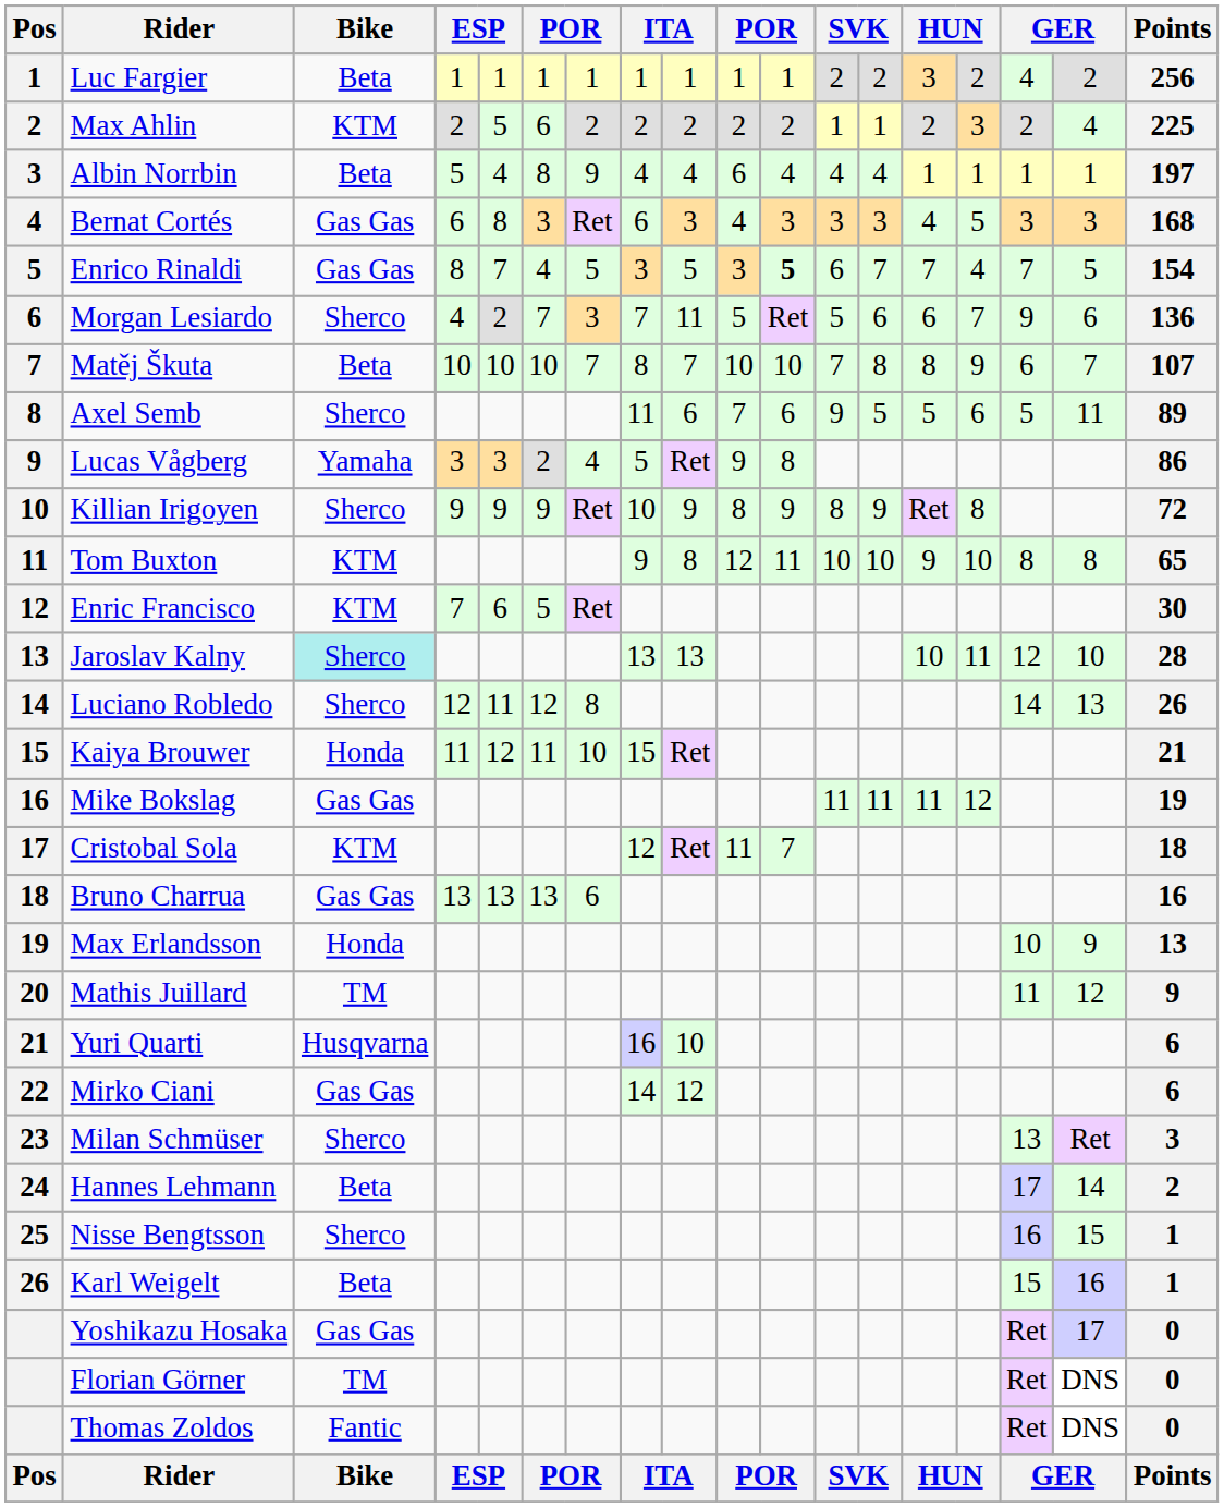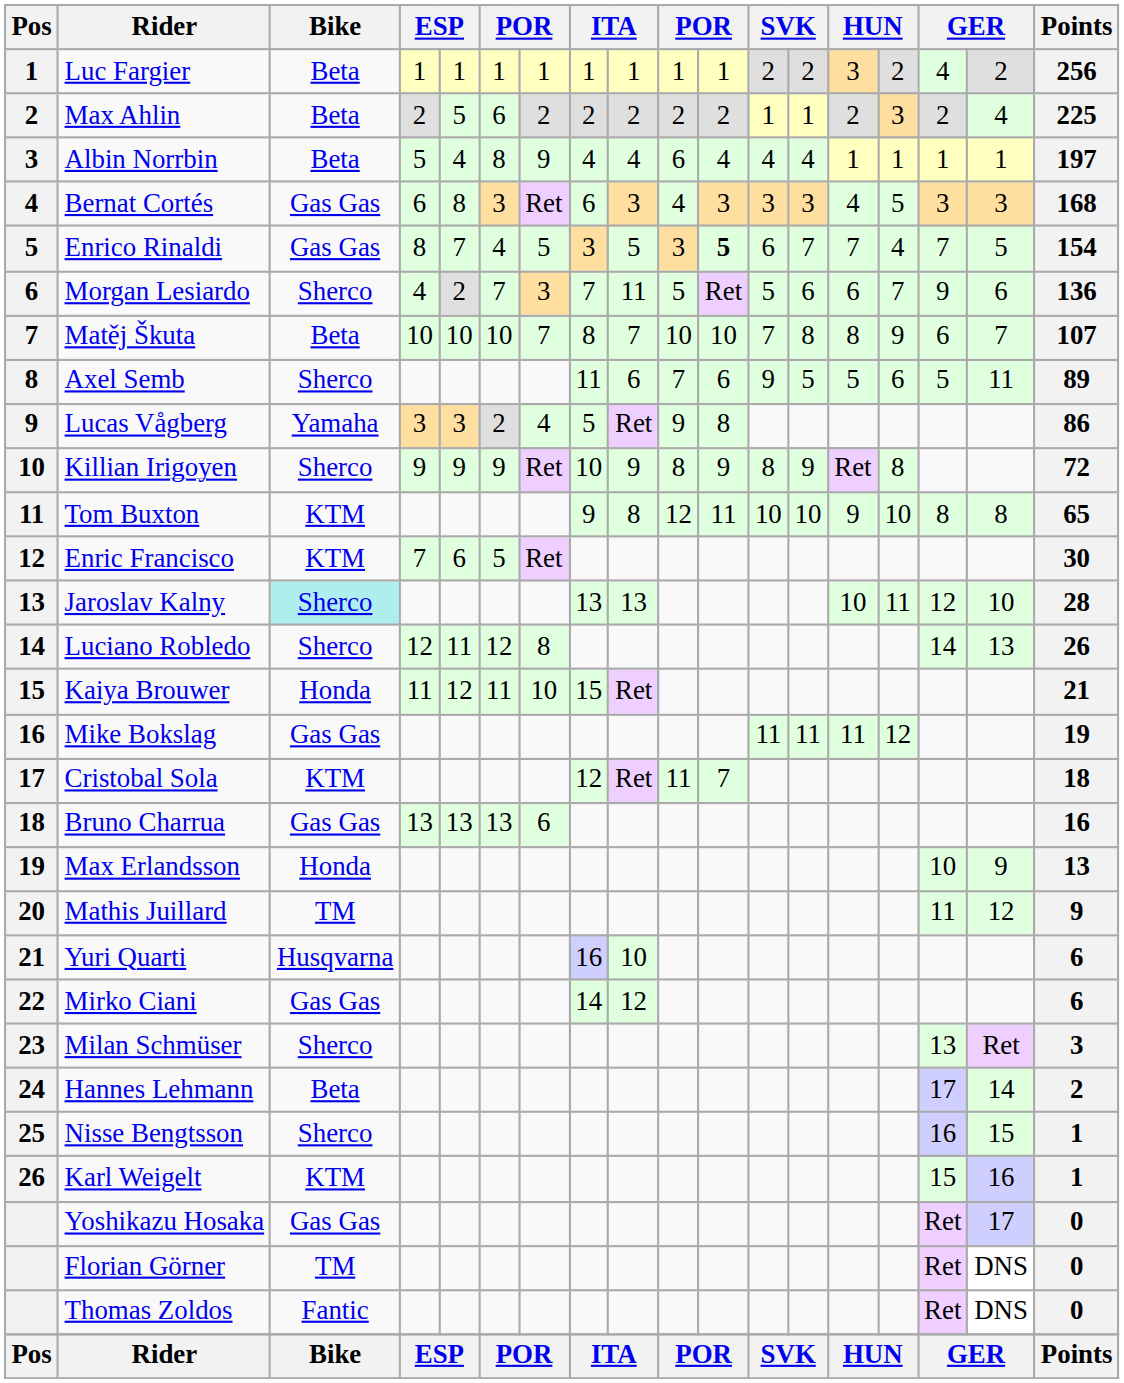 <table class="wikitable" style="font-size: 80%; text-align:center">
 <tr valign="top">
 <th valign="middle">Pos</th>
 <th valign="middle">Rider</th>
 <th valign="middle">Bike</th>
 <th colspan=2><a href='#'>ESP</a><br></th>
 <th colspan=2><a href='#'>POR</a><br></th>
 <th colspan=2><a href='#'>ITA</a><br></th>
 <th colspan=2><a href='#'>POR</a><br></th>
 <th colspan=2><a href='#'>SVK</a><br></th>
 <th colspan=2><a href='#'>HUN</a><br></th>
 <th colspan=2><a href='#'>GER</a><br></th>
 <th valign="middle">Points</th>
 </tr>
 <tr>
 <th>1</th>
 <td align=left> <a href='#'>Luc Fargier</a></td>
 <td><a href='#'>Beta</a></td>
 <td style="background:#ffffbf;">1</td>
 <td style="background:#ffffbf;">1</td>
 <td style="background:#ffffbf;">1</td>
 <td style="background:#ffffbf;">1</td>
 <td style="background:#ffffbf;">1</td>
 <td style="background:#ffffbf;">1</td>
 <td style="background:#ffffbf;">1</td>
 <td style="background:#ffffbf;">1</td>
 <td style="background:#dfdfdf;">2</td>
 <td style="background:#dfdfdf;">2</td>
 <td style="background:#ffdf9f;">3</td>
 <td style="background:#dfdfdf;">2</td>
 <td style="background:#dfffdf;">4</td>
 <td style="background:#dfdfdf;">2</td>
 <th>256</th>
 </tr>
 <tr>
 <th>2</th>
 <td align=left> <a href='#'>Max Ahlin</a></td>
-<td><a href='#'>KTM</a></td>
+<td><a href='#'>Beta</a></td>
 <td style="background:#dfdfdf;">2</td>
 <td style="background:#dfffdf;">5</td>
 <td style="background:#dfffdf;">6</td>
 <td style="background:#dfdfdf;">2</td>
 <td style="background:#dfdfdf;">2</td>
 <td style="background:#dfdfdf;">2</td>
 <td style="background:#dfdfdf;">2</td>
 <td style="background:#dfdfdf;">2</td>
 <td style="background:#ffffbf;">1</td>
 <td style="background:#ffffbf;">1</td>
 <td style="background:#dfdfdf;">2</td>
 <td style="background:#ffdf9f;">3</td>
 <td style="background:#dfdfdf;">2</td>
 <td style="background:#dfffdf;">4</td>
 <th>225</th>
 </tr>
 <tr>
 <th>3</th>
 <td align=left> <a href='#'>Albin Norrbin</a></td>
 <td><a href='#'>Beta</a></td>
 <td style="background:#dfffdf;">5</td>
 <td style="background:#dfffdf;">4</td>
 <td style="background:#dfffdf;">8</td>
 <td style="background:#dfffdf;">9</td>
 <td style="background:#dfffdf;">4</td>
 <td style="background:#dfffdf;">4</td>
 <td style="background:#dfffdf;">6</td>
 <td style="background:#dfffdf;">4</td>
 <td style="background:#dfffdf;">4</td>
 <td style="background:#dfffdf;">4</td>
 <td style="background:#ffffbf;">1</td>
 <td style="background:#ffffbf;">1</td>
 <td style="background:#ffffbf;">1</td>
 <td style="background:#ffffbf;">1</td>
 <th>197</th>
 </tr>
 <tr>
 <th>4</th>
 <td align=left> <a href='#'>Bernat Cortés</a></td>
 <td><a href='#'>Gas Gas</a></td>
 <td style="background:#dfffdf;">6</td>
 <td style="background:#dfffdf;">8</td>
 <td style="background:#ffdf9f;">3</td>
 <td style="background:#efcfff;">Ret</td>
 <td style="background:#dfffdf;">6</td>
 <td style="background:#ffdf9f;">3</td>
 <td style="background:#dfffdf;">4</td>
 <td style="background:#ffdf9f;">3</td>
 <td style="background:#ffdf9f;">3</td>
 <td style="background:#ffdf9f;">3</td>
 <td style="background:#dfffdf;">4</td>
 <td style="background:#dfffdf;">5</td>
 <td style="background:#ffdf9f;">3</td>
 <td style="background:#ffdf9f;">3</td>
 <th>168</th>
 </tr>
 <tr>
 <th>5</th>
 <td align=left> <a href='#'>Enrico Rinaldi</a></td>
 <td><a href='#'>Gas Gas</a></td>
 <td style="background:#dfffdf;">8</td>
 <td style="background:#dfffdf;">7</td>
 <td style="background:#dfffdf;">4</td>
 <td style="background:#dfffdf;">5</td>
 <td style="background:#ffdf9f;">3</td>
 <td style="background:#dfffdf;">5</td>
 <td style="background:#ffdf9f;">3</td>
 <td style="background:#dfffdf;"><strong>5</strong></td>
 <td style="background:#dfffdf;">6</td>
 <td style="background:#dfffdf;">7</td>
 <td style="background:#dfffdf;">7</td>
 <td style="background:#dfffdf;">4</td>
 <td style="background:#dfffdf;">7</td>
 <td style="background:#dfffdf;">5</td>
 <th>154</th>
 </tr>
 <tr>
 <th>6</th>
 <td align=left> <a href='#'>Morgan Lesiardo</a></td>
 <td><a href='#'>Sherco</a></td>
 <td style="background:#dfffdf;">4</td>
 <td style="background:#dfdfdf;">2</td>
 <td style="background:#dfffdf;">7</td>
 <td style="background:#ffdf9f;">3</td>
 <td style="background:#dfffdf;">7</td>
 <td style="background:#dfffdf;">11</td>
 <td style="background:#dfffdf;">5</td>
 <td style="background:#efcfff;">Ret</td>
 <td style="background:#dfffdf;">5</td>
 <td style="background:#dfffdf;">6</td>
 <td style="background:#dfffdf;">6</td>
 <td style="background:#dfffdf;">7</td>
 <td style="background:#dfffdf;">9</td>
 <td style="background:#dfffdf;">6</td>
 <th>136</th>
 </tr>
 <tr>
 <th>7</th>
 <td align=left> <a href='#'>Matěj Škuta</a></td>
 <td><a href='#'>Beta</a></td>
 <td style="background:#dfffdf;">10</td>
 <td style="background:#dfffdf;">10</td>
 <td style="background:#dfffdf;">10</td>
 <td style="background:#dfffdf;">7</td>
 <td style="background:#dfffdf;">8</td>
 <td style="background:#dfffdf;">7</td>
 <td style="background:#dfffdf;">10</td>
 <td style="background:#dfffdf;">10</td>
 <td style="background:#dfffdf;">7</td>
 <td style="background:#dfffdf;">8</td>
 <td style="background:#dfffdf;">8</td>
 <td style="background:#dfffdf;">9</td>
 <td style="background:#dfffdf;">6</td>
 <td style="background:#dfffdf;">7</td>
 <th>107</th>
 </tr>
 <tr>
 <th>8</th>
 <td align=left> <a href='#'>Axel Semb</a></td>
 <td><a href='#'>Sherco</a></td>
 <td></td>
 <td></td>
 <td></td>
 <td></td>
 <td style="background:#dfffdf;">11</td>
 <td style="background:#dfffdf;">6</td>
 <td style="background:#dfffdf;">7</td>
 <td style="background:#dfffdf;">6</td>
 <td style="background:#dfffdf;">9</td>
 <td style="background:#dfffdf;">5</td>
 <td style="background:#dfffdf;">5</td>
 <td style="background:#dfffdf;">6</td>
 <td style="background:#dfffdf;">5</td>
 <td style="background:#dfffdf;">11</td>
 <th>89</th>
 </tr>
 <tr>
 <th>9</th>
 <td align=left> <a href='#'>Lucas Vågberg</a></td>
 <td><a href='#'>Yamaha</a></td>
 <td style="background:#ffdf9f;">3</td>
 <td style="background:#ffdf9f;">3</td>
 <td style="background:#dfdfdf;">2</td>
 <td style="background:#dfffdf;">4</td>
 <td style="background:#dfffdf;">5</td>
 <td style="background:#efcfff;">Ret</td>
 <td style="background:#dfffdf;">9</td>
 <td style="background:#dfffdf;">8</td>
 <td></td>
 <td></td>
 <td></td>
 <td></td>
 <td></td>
 <td></td>
 <th>86</th>
 </tr>
 <tr>
 <th>10</th>
 <td align=left> <a href='#'>Killian Irigoyen</a></td>
 <td><a href='#'>Sherco</a></td>
 <td style="background:#dfffdf;">9</td>
 <td style="background:#dfffdf;">9</td>
 <td style="background:#dfffdf;">9</td>
 <td style="background:#efcfff;">Ret</td>
 <td style="background:#dfffdf;">10</td>
 <td style="background:#dfffdf;">9</td>
 <td style="background:#dfffdf;">8</td>
 <td style="background:#dfffdf;">9</td>
 <td style="background:#dfffdf;">8</td>
 <td style="background:#dfffdf;">9</td>
 <td style="background:#efcfff;">Ret</td>
 <td style="background:#dfffdf;">8</td>
 <td></td>
 <td></td>
 <th>72</th>
 </tr>
 <tr>
 <th>11</th>
 <td align=left> <a href='#'>Tom Buxton</a></td>
 <td><a href='#'>KTM</a></td>
 <td></td>
 <td></td>
 <td></td>
 <td></td>
 <td style="background:#dfffdf;">9</td>
 <td style="background:#dfffdf;">8</td>
 <td style="background:#dfffdf;">12</td>
 <td style="background:#dfffdf;">11</td>
 <td style="background:#dfffdf;">10</td>
 <td style="background:#dfffdf;">10</td>
 <td style="background:#dfffdf;">9</td>
 <td style="background:#dfffdf;">10</td>
 <td style="background:#dfffdf;">8</td>
 <td style="background:#dfffdf;">8</td>
 <th>65</th>
 </tr>
 <tr>
 <th>12</th>
 <td align=left> <a href='#'>Enric Francisco</a></td>
 <td><a href='#'>KTM</a></td>
 <td style="background:#dfffdf;">7</td>
 <td style="background:#dfffdf;">6</td>
 <td style="background:#dfffdf;">5</td>
 <td style="background:#efcfff;">Ret</td>
 <td></td>
 <td></td>
 <td></td>
 <td></td>
 <td></td>
 <td></td>
 <td></td>
 <td></td>
 <td></td>
 <td></td>
 <th>30</th>
 </tr>
 <tr>
 <th>13</th>
 <td align=left> <a href='#'>Jaroslav Kalny</a></td>
 <td style="background: paleturquoise;"><a href='#'>Sherco</a></td>
 <td></td>
 <td></td>
 <td></td>
 <td></td>
 <td style="background:#dfffdf;">13</td>
 <td style="background:#dfffdf;">13</td>
 <td></td>
 <td></td>
 <td></td>
 <td></td>
 <td style="background:#dfffdf;">10</td>
 <td style="background:#dfffdf;">11</td>
 <td style="background:#dfffdf;">12</td>
 <td style="background:#dfffdf;">10</td>
 <th>28</th>
 </tr>
 <tr>
 <th>14</th>
 <td align=left> <a href='#'>Luciano Robledo</a></td>
 <td><a href='#'>Sherco</a></td>
 <td style="background:#dfffdf;">12</td>
 <td style="background:#dfffdf;">11</td>
 <td style="background:#dfffdf;">12</td>
 <td style="background:#dfffdf;">8</td>
 <td></td>
 <td></td>
 <td></td>
 <td></td>
 <td></td>
 <td></td>
 <td></td>
 <td></td>
 <td style="background:#dfffdf;">14</td>
 <td style="background:#dfffdf;">13</td>
 <th>26</th>
 </tr>
 <tr>
 <th>15</th>
 <td align=left> <a href='#'>Kaiya Brouwer</a></td>
 <td><a href='#'>Honda</a></td>
 <td style="background:#dfffdf;">11</td>
 <td style="background:#dfffdf;">12</td>
 <td style="background:#dfffdf;">11</td>
 <td style="background:#dfffdf;">10</td>
 <td style="background:#dfffdf;">15</td>
 <td style="background:#efcfff;">Ret</td>
 <td></td>
 <td></td>
 <td></td>
 <td></td>
 <td></td>
 <td></td>
 <td></td>
 <td></td>
 <th>21</th>
 </tr>
 <tr>
 <th>16</th>
 <td align=left> <a href='#'>Mike Bokslag</a></td>
 <td><a href='#'>Gas Gas</a></td>
 <td></td>
 <td></td>
 <td></td>
 <td></td>
 <td></td>
 <td></td>
 <td></td>
 <td></td>
 <td style="background:#dfffdf;">11</td>
 <td style="background:#dfffdf;">11</td>
 <td style="background:#dfffdf;">11</td>
 <td style="background:#dfffdf;">12</td>
 <td></td>
 <td></td>
 <th>19</th>
 </tr>
 <tr>
 <th>17</th>
 <td align=left> <a href='#'>Cristobal Sola</a></td>
 <td><a href='#'>KTM</a></td>
 <td></td>
 <td></td>
 <td></td>
 <td></td>
 <td style="background:#dfffdf;">12</td>
 <td style="background:#efcfff;">Ret</td>
 <td style="background:#dfffdf;">11</td>
 <td style="background:#dfffdf;">7</td>
 <td></td>
 <td></td>
 <td></td>
 <td></td>
 <td></td>
 <td></td>
 <th>18</th>
 </tr>
 <tr>
 <th>18</th>
 <td align=left> <a href='#'>Bruno Charrua</a></td>
 <td><a href='#'>Gas Gas</a></td>
 <td style="background:#dfffdf;">13</td>
 <td style="background:#dfffdf;">13</td>
 <td style="background:#dfffdf;">13</td>
 <td style="background:#dfffdf;">6</td>
 <td></td>
 <td></td>
 <td></td>
 <td></td>
 <td></td>
 <td></td>
 <td></td>
 <td></td>
 <td></td>
 <td></td>
 <th>16</th>
 </tr>
 <tr>
 <th>19</th>
 <td align=left> <a href='#'>Max Erlandsson</a></td>
 <td><a href='#'>Honda</a></td>
 <td></td>
 <td></td>
 <td></td>
 <td></td>
 <td></td>
 <td></td>
 <td></td>
 <td></td>
 <td></td>
 <td></td>
 <td></td>
 <td></td>
 <td style="background:#dfffdf;">10</td>
 <td style="background:#dfffdf;">9</td>
 <th>13</th>
 </tr>
 <tr>
 <th>20</th>
 <td align=left> <a href='#'>Mathis Juillard</a></td>
 <td><a href='#'>TM</a></td>
 <td></td>
 <td></td>
 <td></td>
 <td></td>
 <td></td>
 <td></td>
 <td></td>
 <td></td>
 <td></td>
 <td></td>
 <td></td>
 <td></td>
 <td style="background:#dfffdf;">11</td>
 <td style="background:#dfffdf;">12</td>
 <th>9</th>
 </tr>
 <tr>
 <th>21</th>
 <td align=left> <a href='#'>Yuri Quarti</a></td>
 <td><a href='#'>Husqvarna</a></td>
 <td></td>
 <td></td>
 <td></td>
 <td></td>
 <td style="background:#cfcfff;">16</td>
 <td style="background:#dfffdf;">10</td>
 <td></td>
 <td></td>
 <td></td>
 <td></td>
 <td></td>
 <td></td>
 <td></td>
 <td></td>
 <th>6</th>
 </tr>
 <tr>
 <th>22</th>
 <td align=left> <a href='#'>Mirko Ciani</a></td>
 <td><a href='#'>Gas Gas</a></td>
 <td></td>
 <td></td>
 <td></td>
 <td></td>
 <td style="background:#dfffdf;">14</td>
 <td style="background:#dfffdf;">12</td>
 <td></td>
 <td></td>
 <td></td>
 <td></td>
 <td></td>
 <td></td>
 <td></td>
 <td></td>
 <th>6</th>
 </tr>
 <tr>
 <th>23</th>
 <td align=left> <a href='#'>Milan Schmüser</a></td>
 <td><a href='#'>Sherco</a></td>
 <td></td>
 <td></td>
 <td></td>
 <td></td>
 <td></td>
 <td></td>
 <td></td>
 <td></td>
 <td></td>
 <td></td>
 <td></td>
 <td></td>
 <td style="background:#dfffdf;">13</td>
 <td style="background:#efcfff;">Ret</td>
 <th>3</th>
 </tr>
 <tr>
 <th>24</th>
 <td align=left> <a href='#'>Hannes Lehmann</a></td>
 <td><a href='#'>Beta</a></td>
 <td></td>
 <td></td>
 <td></td>
 <td></td>
 <td></td>
 <td></td>
 <td></td>
 <td></td>
 <td></td>
 <td></td>
 <td></td>
 <td></td>
 <td style="background:#cfcfff;">17</td>
 <td style="background:#dfffdf;">14</td>
 <th>2</th>
 </tr>
 <tr>
 <th>25</th>
 <td align=left> <a href='#'>Nisse Bengtsson</a></td>
 <td><a href='#'>Sherco</a></td>
 <td></td>
 <td></td>
 <td></td>
 <td></td>
 <td></td>
 <td></td>
 <td></td>
 <td></td>
 <td></td>
 <td></td>
 <td></td>
 <td></td>
 <td style="background:#cfcfff;">16</td>
 <td style="background:#dfffdf;">15</td>
 <th>1</th>
 </tr>
 <tr>
 <th>26</th>
 <td align=left> <a href='#'>Karl Weigelt</a></td>
-<td><a href='#'>Beta</a></td>
+<td><a href='#'>KTM</a></td>
 <td></td>
 <td></td>
 <td></td>
 <td></td>
 <td></td>
 <td></td>
 <td></td>
 <td></td>
 <td></td>
 <td></td>
 <td></td>
 <td></td>
 <td style="background:#dfffdf;">15</td>
 <td style="background:#cfcfff;">16</td>
 <th>1</th>
 </tr>
 <tr>
 <th></th>
 <td align=left> <a href='#'>Yoshikazu Hosaka</a></td>
 <td><a href='#'>Gas Gas</a></td>
 <td></td>
 <td></td>
 <td></td>
 <td></td>
 <td></td>
 <td></td>
 <td></td>
 <td></td>
 <td></td>
 <td></td>
 <td></td>
 <td></td>
 <td style="background:#efcfff;">Ret</td>
 <td style="background:#cfcfff;">17</td>
 <th>0</th>
 </tr>
 <tr>
 <th></th>
 <td align=left> <a href='#'>Florian Görner</a></td>
 <td><a href='#'>TM</a></td>
 <td></td>
 <td></td>
 <td></td>
 <td></td>
 <td></td>
 <td></td>
 <td></td>
 <td></td>
 <td></td>
 <td></td>
 <td></td>
 <td></td>
 <td style="background:#efcfff;">Ret</td>
 <td style="background:#ffffff;">DNS</td>
 <th>0</th>
 </tr>
 <tr>
 <th></th>
 <td align=left> <a href='#'>Thomas Zoldos</a></td>
 <td><a href='#'>Fantic</a></td>
 <td></td>
 <td></td>
 <td></td>
 <td></td>
 <td></td>
 <td></td>
 <td></td>
 <td></td>
 <td></td>
 <td></td>
 <td></td>
 <td></td>
 <td style="background:#efcfff;">Ret</td>
 <td style="background:#ffffff;">DNS</td>
 <th>0</th>
 </tr>
 <tr>
 </tr>
 <tr valign="top">
 <th valign="middle">Pos</th>
 <th valign="middle">Rider</th>
 <th valign="middle">Bike</th>
 <th colspan=2><a href='#'>ESP</a><br></th>
 <th colspan=2><a href='#'>POR</a><br></th>
 <th colspan=2><a href='#'>ITA</a><br></th>
 <th colspan=2><a href='#'>POR</a><br></th>
 <th colspan=2><a href='#'>SVK</a><br></th>
 <th colspan=2><a href='#'>HUN</a><br></th>
 <th colspan=2><a href='#'>GER</a><br></th>
 <th valign="middle">Points</th>
 </tr>
 <tr>
 </tr>
 </table>
